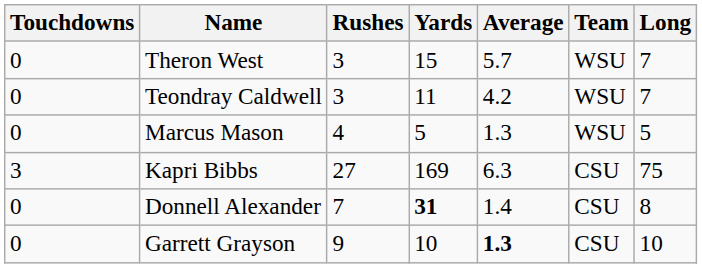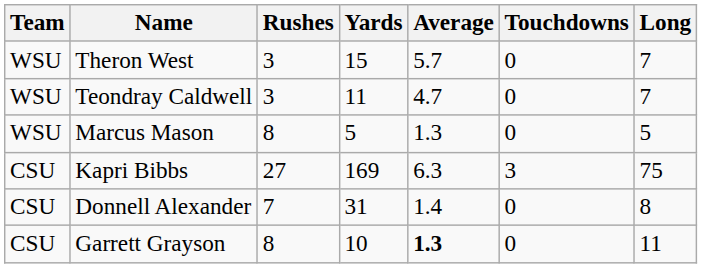 <table class="wikitable sortable">
 <tr>
-<th>Touchdowns</th>
+<th>Team</th>
 <th>Name</th>
 <th>Rushes</th>
 <th>Yards</th>
 <th>Average</th>
-<th>Team</th>
+<th>Touchdowns</th>
 <th>Long</th>
 </tr>
 <tr>
-<td>0</td>
+<td>WSU</td>
 <td>Theron West</td>
 <td>3</td>
 <td>15</td>
 <td>5.7</td>
-<td>WSU</td>
+<td>0</td>
 <td>7</td>
 </tr>
 <tr>
-<td>0</td>
+<td>WSU</td>
 <td>Teondray Caldwell</td>
 <td>3</td>
 <td>11</td>
-<td>4.2</td>
-<td>WSU</td>
+<td>4.7</td>
+<td>0</td>
 <td>7</td>
 </tr>
 <tr>
-<td>0</td>
+<td>WSU</td>
 <td>Marcus Mason</td>
-<td>4</td>
+<td>8</td>
 <td>5</td>
 <td>1.3</td>
-<td>WSU</td>
+<td>0</td>
 <td>5</td>
 </tr>
 <tr>
-<td>3</td>
+<td>CSU</td>
 <td>Kapri Bibbs</td>
 <td>27</td>
 <td>169</td>
 <td>6.3</td>
-<td>CSU</td>
+<td>3</td>
 <td>75</td>
 </tr>
 <tr>
-<td>0</td>
+<td>CSU</td>
 <td>Donnell Alexander</td>
 <td>7</td>
-<td><strong>31</strong></td>
+<td>31</td>
 <td>1.4</td>
-<td>CSU</td>
+<td>0</td>
 <td>8</td>
 </tr>
 <tr>
-<td>0</td>
+<td>CSU</td>
 <td>Garrett Grayson</td>
-<td>9</td>
+<td>8</td>
 <td>10</td>
 <td><strong>1.3</strong></td>
-<td>CSU</td>
-<td>10</td>
+<td>0</td>
+<td>11</td>
 </tr>
 </table>
